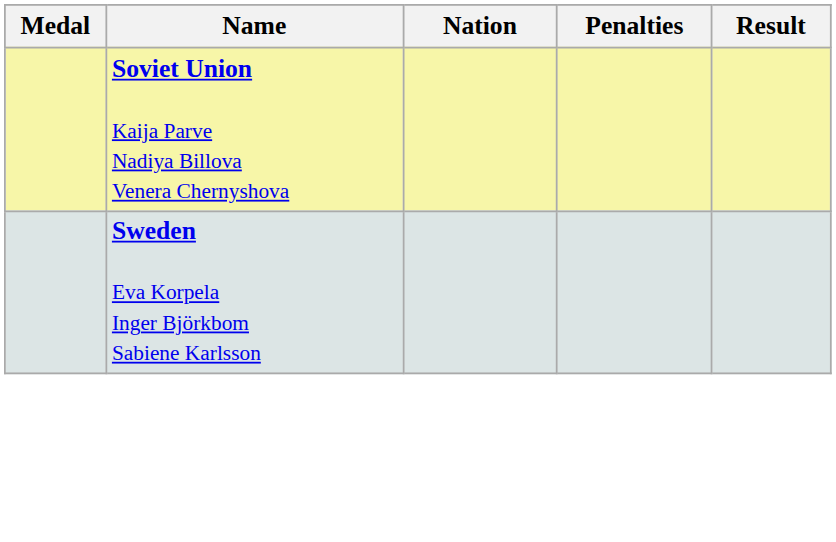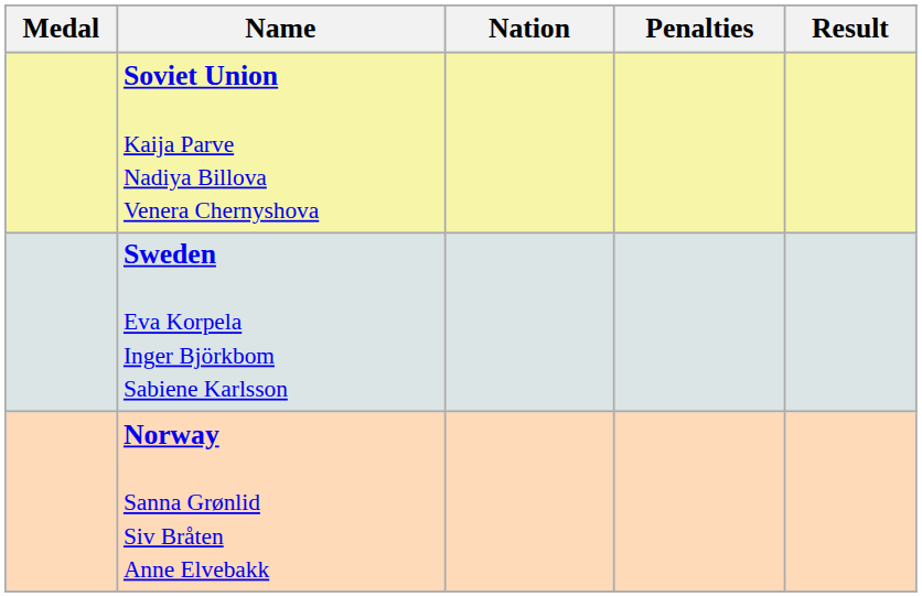 <table class=wikitable style="border:1px solid #AAAAAA;font-size:90%">
 <tr bgcolor="#E4E4E4">
 <th style="border-bottom:1px solid #AAAAAA" width=50>Medal</th>
 <th style="border-bottom:1px solid #AAAAAA" width=160>Name</th>
 <th style="border-bottom:1px solid #AAAAAA" width=80>Nation</th>
 <th style="border-bottom:1px solid #AAAAAA" width=80>Penalties</th>
 <th style="border-bottom:1px solid #AAAAAA" width=60>Result</th>
 </tr>
 <tr bgcolor="#F7F6A8">
 <td align="center"></td>
 <td><strong><a href='#'>Soviet Union</a></strong><br><br><small><a href='#'>Kaija Parve</a><br><a href='#'>Nadiya Billova</a><br><a href='#'>Venera Chernyshova</a></small></td>
 <td></td>
 <td align="center"></td>
 <td align="center"></td>
 </tr>
 <tr bgcolor="#DCE5E5">
 <td align="center"></td>
 <td><strong><a href='#'>Sweden</a></strong><br><br><small><a href='#'>Eva Korpela</a><br><a href='#'>Inger Björkbom</a><br><a href='#'>Sabiene Karlsson</a></small></td>
 <td></td>
 <td align="center"></td>
 <td align="right"></td>
 </tr>
+<tr bgcolor="#FFDAB9">
+<td align="center"></td>
+<td><strong><a href='#'>Norway</a></strong><br><br><small><a href='#'>Sanna Grønlid</a><br><a href='#'>Siv Bråten</a><br><a href='#'>Anne Elvebakk</a></small></td>
+<td></td>
+<td align="center"></td>
+<td align="right"></td>
+</tr>
 </table>
